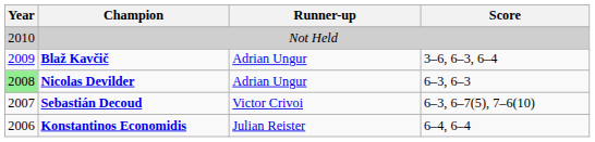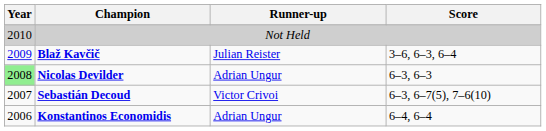 <table class="wikitable" style="font-size:90%">
 <tr>
 <th>Year</th>
 <th width="200">Champion</th>
 <th width="200">Runner-up</th>
 <th width="175">Score</th>
 </tr>
 <tr>
 <td style="background:#cfcfcf">2010</td>
 <td colspan=3 align=center style="background:#cfcfcf"><em>Not Held</em></td>
 </tr>
 <tr>
 <td><a href='#'>2009</a></td>
 <td> <strong><a href='#'>Blaž Kavčič</a></strong></td>
-<td> <a href='#'>Adrian Ungur</a></td>
+<td> <a href='#'>Julian Reister</a></td>
 <td>3–6, 6–3, 6–4</td>
 </tr>
 <tr>
 <td style="background: lightgreen;">2008</td>
 <td> <strong><a href='#'>Nicolas Devilder</a></strong></td>
 <td> <a href='#'>Adrian Ungur</a></td>
 <td>6–3, 6–3</td>
 </tr>
 <tr>
 <td>2007</td>
 <td> <strong><a href='#'>Sebastián Decoud</a></strong></td>
 <td> <a href='#'>Victor Crivoi</a></td>
 <td>6–3, 6–7(5), 7–6(10)</td>
 </tr>
 <tr>
 <td>2006</td>
 <td> <strong><a href='#'>Konstantinos Economidis</a></strong></td>
-<td> <a href='#'>Julian Reister</a></td>
+<td> <a href='#'>Adrian Ungur</a></td>
 <td>6–4, 6–4</td>
 </tr>
 </table>
